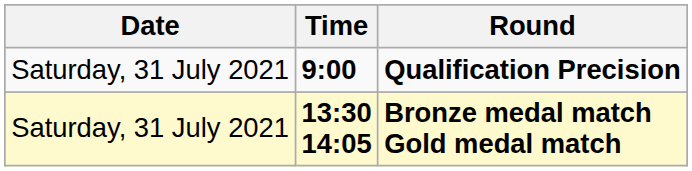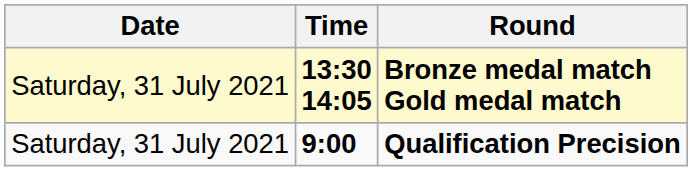 <table class="wikitable">
 <tr>
 <th>Date</th>
 <th>Time</th>
 <th>Round</th>
 </tr>
+<tr style=background:lemonchiffon>
+<td>Saturday, 31 July 2021</td>
+<td><strong>13:30</strong><br><strong>14:05</strong></td>
+<td><strong>Bronze medal match</strong><br><strong>Gold medal match</strong></td>
+</tr>
 <tr>
 <td>Saturday, 31 July 2021</td>
 <td><strong>9:00</strong></td>
 <td><strong>Qualification Precision</strong></td>
 </tr>
-<tr style=background:lemonchiffon>
-<td>Saturday, 31 July 2021</td>
-<td><strong>13:30</strong><br><strong>14:05</strong></td>
-<td><strong>Bronze medal match</strong><br><strong>Gold medal match</strong></td>
-</tr>
 </table>
